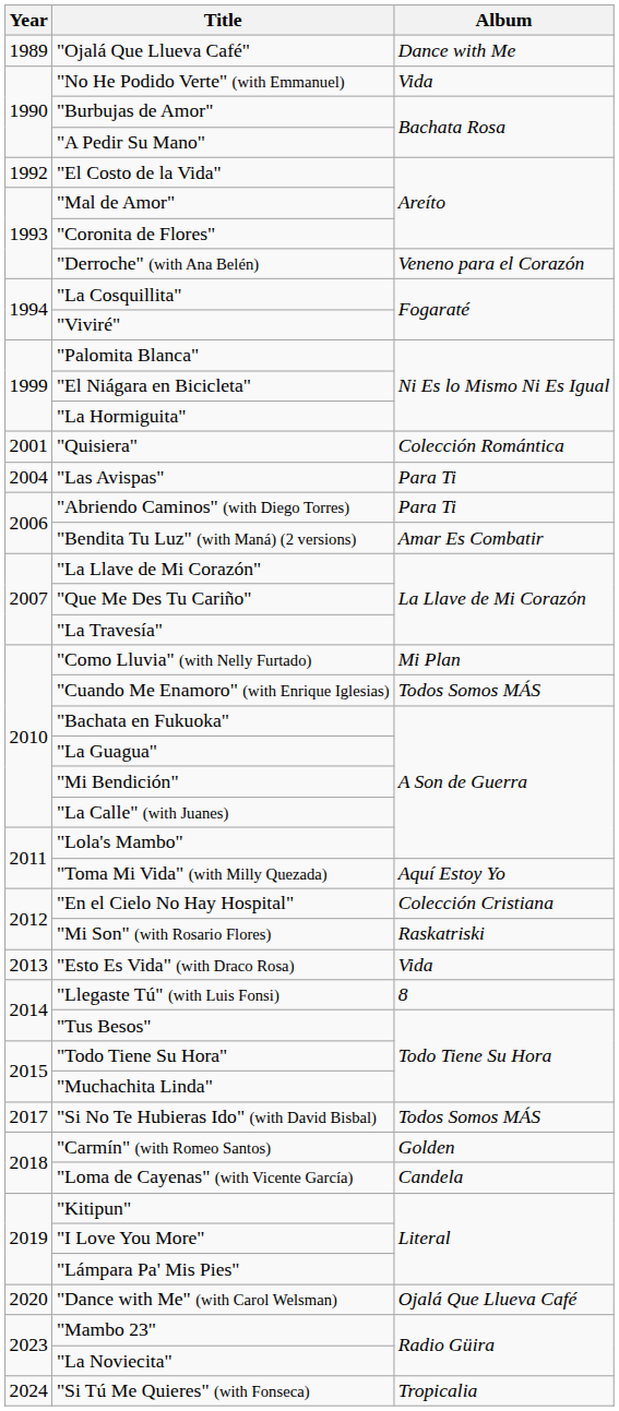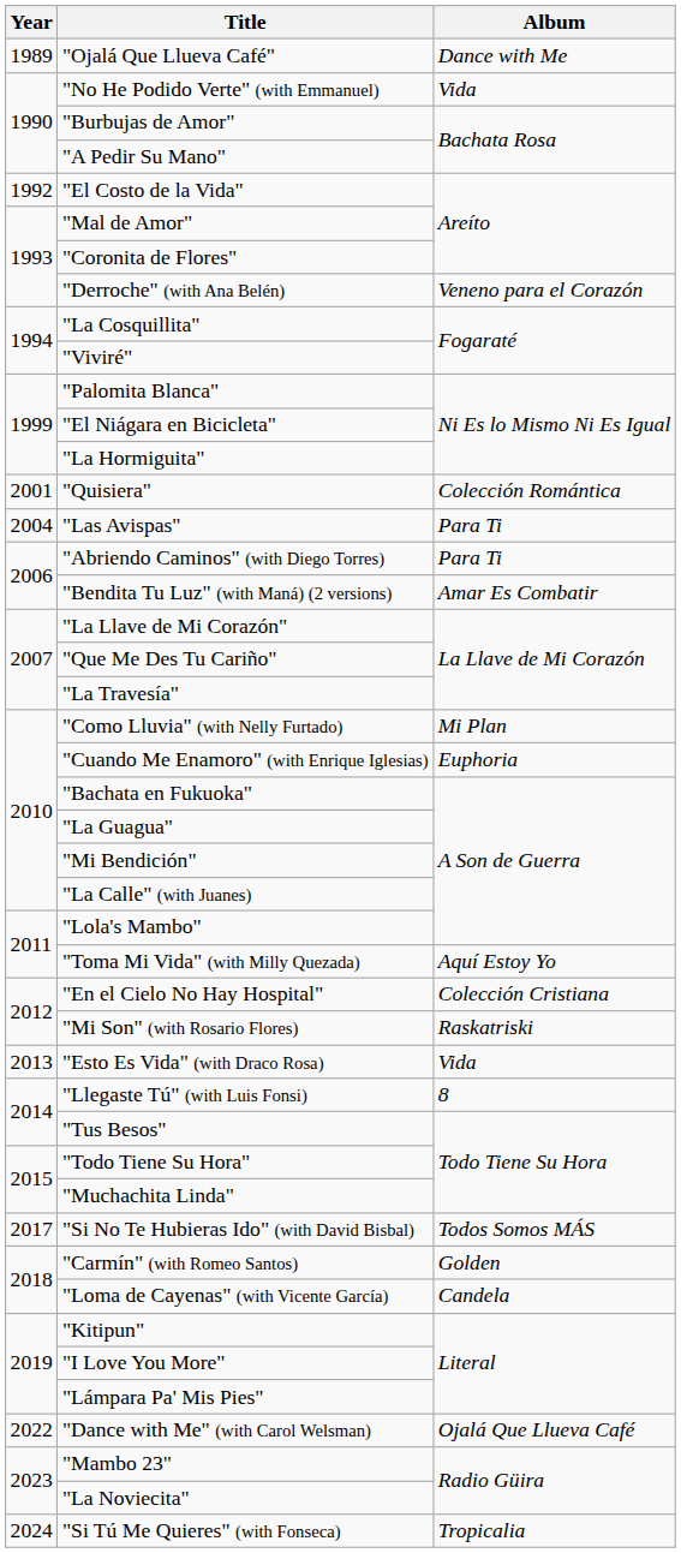 <table class="wikitable">
 <tr>
 <th scope="col" rowspan="1">Year</th>
 <th scope="col" rowspan="1">Title</th>
 <th scope="col" rowspan="1">Album</th>
 </tr>
 <tr>
 <td>1989</td>
 <td>"Ojalá Que Llueva Café"</td>
 <td><em>Dance with Me</em></td>
 </tr>
 <tr>
 <td rowspan="3">1990</td>
 <td>"No He Podido Verte" <small>(with Emmanuel)</small></td>
 <td><em>Vida</em></td>
 </tr>
 <tr>
 <td>"Burbujas de Amor"</td>
 <td rowspan="2"><em>Bachata Rosa</em></td>
 </tr>
 <tr>
 <td>"A Pedir Su Mano"</td>
 </tr>
 <tr>
 <td>1992</td>
 <td>"El Costo de la Vida"</td>
 <td rowspan="3"><em>Areíto</em></td>
 </tr>
 <tr>
 <td rowspan="3">1993</td>
 <td>"Mal de Amor"</td>
 </tr>
 <tr>
 <td>"Coronita de Flores"</td>
 </tr>
 <tr>
 <td>"Derroche" <small>(with Ana Belén)</small></td>
 <td><em>Veneno para el Corazón</em></td>
 </tr>
 <tr>
 <td rowspan="2">1994</td>
 <td>"La Cosquillita"</td>
 <td rowspan="2"><em>Fogaraté</em></td>
 </tr>
 <tr>
 <td>"Viviré"</td>
 </tr>
 <tr>
 <td rowspan="3">1999</td>
 <td>"Palomita Blanca"</td>
 <td rowspan="3"><em>Ni Es lo Mismo Ni Es Igual</em></td>
 </tr>
 <tr>
 <td>"El Niágara en Bicicleta"</td>
 </tr>
 <tr>
 <td>"La Hormiguita"</td>
 </tr>
 <tr>
 <td>2001</td>
 <td>"Quisiera"</td>
 <td><em>Colección Romántica</em></td>
 </tr>
 <tr>
 <td>2004</td>
 <td>"Las Avispas"</td>
 <td><em>Para Ti</em></td>
 </tr>
 <tr>
 <td rowspan="2">2006</td>
 <td>"Abriendo Caminos" <small>(with Diego Torres)</small></td>
 <td><em>Para Ti</em></td>
 </tr>
 <tr>
 <td>"Bendita Tu Luz" <small>(with Maná) (2 versions)</small></td>
 <td><em>Amar Es Combatir</em></td>
 </tr>
 <tr>
 <td rowspan="3">2007</td>
 <td>"La Llave de Mi Corazón"</td>
 <td rowspan="3"><em>La Llave de Mi Corazón</em></td>
 </tr>
 <tr>
 <td>"Que Me Des Tu Cariño"</td>
 </tr>
 <tr>
 <td>"La Travesía"</td>
 </tr>
 <tr>
 <td rowspan="6">2010</td>
 <td>"Como Lluvia" <small>(with Nelly Furtado)</small></td>
 <td><em>Mi Plan</em></td>
 </tr>
 <tr>
 <td>"Cuando Me Enamoro" <small>(with Enrique Iglesias)</small></td>
-<td><em>Todos Somos MÁS</em></td>
+<td><em>Euphoria</em></td>
 </tr>
 <tr>
 <td>"Bachata en Fukuoka"</td>
 <td rowspan="5"><em>A Son de Guerra</em></td>
 </tr>
 <tr>
 <td>"La Guagua"</td>
 </tr>
 <tr>
 <td>"Mi Bendición"</td>
 </tr>
 <tr>
 <td>"La Calle" <small>(with Juanes)</small></td>
 </tr>
 <tr>
 <td rowspan="2">2011</td>
 <td>"Lola's Mambo"</td>
 </tr>
 <tr>
 <td>"Toma Mi Vida" <small>(with Milly Quezada)</small></td>
 <td><em>Aquí Estoy Yo</em></td>
 </tr>
 <tr>
 <td rowspan="2">2012</td>
 <td>"En el Cielo No Hay Hospital"</td>
 <td><em>Colección Cristiana</em></td>
 </tr>
 <tr>
 <td>"Mi Son" <small>(with Rosario Flores)</small></td>
 <td><em>Raskatriski</em></td>
 </tr>
 <tr>
 <td>2013</td>
 <td>"Esto Es Vida" <small>(with Draco Rosa)</small></td>
 <td><em>Vida</em></td>
 </tr>
 <tr>
 <td rowspan="2">2014</td>
 <td>"Llegaste Tú" <small>(with Luis Fonsi)</small></td>
 <td><em>8</em></td>
 </tr>
 <tr>
 <td>"Tus Besos"</td>
 <td rowspan="3"><em>Todo Tiene Su Hora</em></td>
 </tr>
 <tr>
 <td rowspan="2">2015</td>
 <td>"Todo Tiene Su Hora"</td>
 </tr>
 <tr>
 <td>"Muchachita Linda"</td>
 </tr>
 <tr>
 <td>2017</td>
 <td>"Si No Te Hubieras Ido" <small>(with David Bisbal)</small></td>
 <td><em>Todos Somos MÁS</em></td>
 </tr>
 <tr>
 <td rowspan="2">2018</td>
 <td>"Carmín" <small>(with Romeo Santos)</small></td>
 <td><em>Golden</em></td>
 </tr>
 <tr>
 <td>"Loma de Cayenas" <small>(with Vicente García)</small></td>
 <td><em>Candela</em></td>
 </tr>
 <tr>
 <td rowspan="3">2019</td>
 <td>"Kitipun"</td>
 <td rowspan="3"><em>Literal</em></td>
 </tr>
 <tr>
 <td>"I Love You More"</td>
 </tr>
 <tr>
 <td>"Lámpara Pa' Mis Pies"</td>
 </tr>
 <tr>
-<td>2020</td>
+<td>2022</td>
 <td>"Dance with Me" <small>(with Carol Welsman)</small></td>
 <td><em>Ojalá Que Llueva Café</em></td>
 </tr>
 <tr>
 <td rowspan="2">2023</td>
 <td>"Mambo 23"</td>
 <td rowspan="2"><em>Radio Güira</em></td>
 </tr>
 <tr>
 <td>"La Noviecita"</td>
 </tr>
 <tr>
 <td>2024</td>
 <td>"Si Tú Me Quieres" <small>(with Fonseca)</small></td>
 <td><em>Tropicalia</em></td>
 </tr>
 </table>
